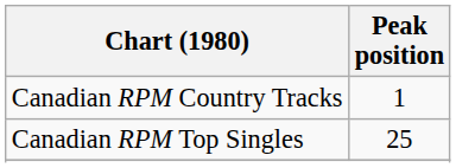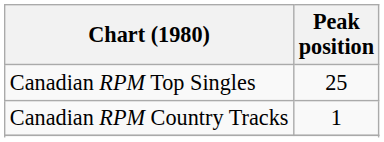 <table class="wikitable sortable">
 <tr>
 <th>Chart (1980)</th>
 <th>Peak<br>position</th>
 </tr>
 <tr>
+<td>Canadian <em>RPM</em> Top Singles</td>
+<td align="center">25</td>
+</tr>
+<tr>
 <td>Canadian <em>RPM</em> Country Tracks</td>
 <td align="center">1</td>
-</tr>
-<tr>
-<td>Canadian <em>RPM</em> Top Singles</td>
-<td align="center">25</td>
 </tr>
 <tr>
 </tr>
 <tr>
 </tr>
 <tr>
 </tr>
 </table>
